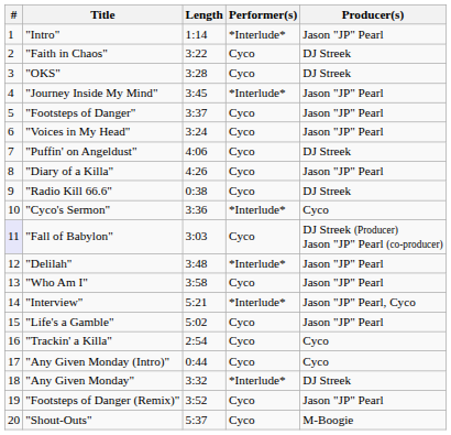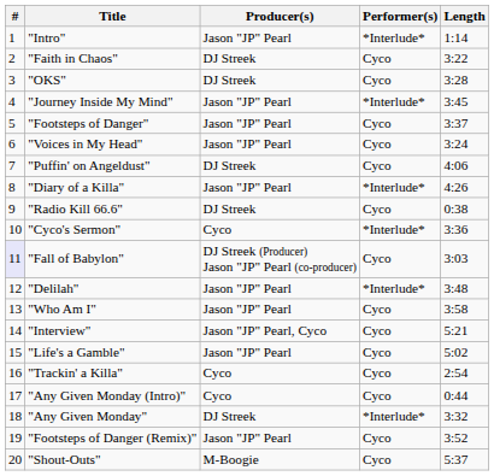 <table class="wikitable">
 <tr>
 <th>#</th>
 <th>Title</th>
+<th>Producer(s)</th>
+<th>Performer(s)</th>
 <th>Length</th>
-<th>Performer(s)</th>
-<th>Producer(s)</th>
 </tr>
 <tr>
 <td>1</td>
 <td>"Intro"</td>
+<td>Jason "JP" Pearl</td>
+<td>*Interlude*</td>
 <td>1:14</td>
-<td>*Interlude*</td>
-<td>Jason "JP" Pearl</td>
 </tr>
 <tr>
 <td>2</td>
 <td>"Faith in Chaos"</td>
+<td>DJ Streek</td>
+<td>Cyco</td>
 <td>3:22</td>
-<td>Cyco</td>
-<td>DJ Streek</td>
 </tr>
 <tr>
 <td>3</td>
 <td>"OKS"</td>
+<td>DJ Streek</td>
+<td>Cyco</td>
 <td>3:28</td>
-<td>Cyco</td>
-<td>DJ Streek</td>
 </tr>
 <tr>
 <td>4</td>
 <td>"Journey Inside My Mind"</td>
+<td>Jason "JP" Pearl</td>
+<td>*Interlude*</td>
 <td>3:45</td>
-<td>*Interlude*</td>
-<td>Jason "JP" Pearl</td>
 </tr>
 <tr>
 <td>5</td>
 <td>"Footsteps of Danger"</td>
+<td>Jason "JP" Pearl</td>
+<td>Cyco</td>
 <td>3:37</td>
-<td>Cyco</td>
-<td>Jason "JP" Pearl</td>
 </tr>
 <tr>
 <td>6</td>
 <td>"Voices in My Head"</td>
+<td>Jason "JP" Pearl</td>
+<td>Cyco</td>
 <td>3:24</td>
-<td>Cyco</td>
-<td>Jason "JP" Pearl</td>
 </tr>
 <tr>
 <td>7</td>
 <td>"Puffin' on Angeldust"</td>
+<td>DJ Streek</td>
+<td>Cyco</td>
 <td>4:06</td>
-<td>Cyco</td>
-<td>DJ Streek</td>
 </tr>
 <tr>
 <td>8</td>
 <td>"Diary of a Killa"</td>
+<td>Jason "JP" Pearl</td>
+<td>*Interlude*</td>
 <td>4:26</td>
-<td>Cyco</td>
-<td>Jason "JP" Pearl</td>
 </tr>
 <tr>
 <td>9</td>
 <td>"Radio Kill 66.6"</td>
+<td>DJ Streek</td>
+<td>Cyco</td>
 <td>0:38</td>
-<td>Cyco</td>
-<td>DJ Streek</td>
 </tr>
 <tr>
 <td>10</td>
 <td>"Cyco's Sermon"</td>
+<td>Cyco</td>
+<td>*Interlude*</td>
 <td>3:36</td>
-<td>*Interlude*</td>
-<td>Cyco</td>
 </tr>
 <tr>
 <td style="background: lavender;">11</td>
 <td>"Fall of Babylon"</td>
+<td>DJ Streek <small>(Producer)</small><br>Jason "JP" Pearl <small>(co-producer)</small></td>
+<td>Cyco</td>
 <td>3:03</td>
-<td>Cyco</td>
-<td>DJ Streek <small>(Producer)</small><br>Jason "JP" Pearl <small>(co-producer)</small></td>
 </tr>
 <tr>
 <td>12</td>
 <td>"Delilah"</td>
+<td>Jason "JP" Pearl</td>
+<td>*Interlude*</td>
 <td>3:48</td>
-<td>*Interlude*</td>
-<td>Jason "JP" Pearl</td>
 </tr>
 <tr>
 <td>13</td>
 <td>"Who Am I"</td>
+<td>Jason "JP" Pearl</td>
+<td>Cyco</td>
 <td>3:58</td>
-<td>Cyco</td>
-<td>Jason "JP" Pearl</td>
 </tr>
 <tr>
 <td>14</td>
 <td>"Interview"</td>
+<td>Jason "JP" Pearl, Cyco</td>
+<td>Cyco</td>
 <td>5:21</td>
-<td>*Interlude*</td>
-<td>Jason "JP" Pearl, Cyco</td>
 </tr>
 <tr>
 <td>15</td>
 <td>"Life's a Gamble"</td>
+<td>Jason "JP" Pearl</td>
+<td>Cyco</td>
 <td>5:02</td>
-<td>Cyco</td>
-<td>Jason "JP" Pearl</td>
 </tr>
 <tr>
 <td>16</td>
 <td>"Trackin' a Killa"</td>
-<td>2:54</td>
 <td>Cyco</td>
 <td>Cyco</td>
+<td>2:54</td>
 </tr>
 <tr>
 <td>17</td>
 <td>"Any Given Monday (Intro)"</td>
-<td>0:44</td>
 <td>Cyco</td>
 <td>Cyco</td>
+<td>0:44</td>
 </tr>
 <tr>
 <td>18</td>
 <td>"Any Given Monday"</td>
+<td>DJ Streek</td>
+<td>*Interlude*</td>
 <td>3:32</td>
-<td>*Interlude*</td>
-<td>DJ Streek</td>
 </tr>
 <tr>
 <td>19</td>
 <td>"Footsteps of Danger (Remix)"</td>
+<td>Jason "JP" Pearl</td>
+<td>Cyco</td>
 <td>3:52</td>
-<td>Cyco</td>
-<td>Jason "JP" Pearl</td>
 </tr>
 <tr>
 <td>20</td>
 <td>"Shout-Outs"</td>
+<td>M-Boogie</td>
+<td>Cyco</td>
 <td>5:37</td>
-<td>Cyco</td>
-<td>M-Boogie</td>
 </tr>
 </table>
